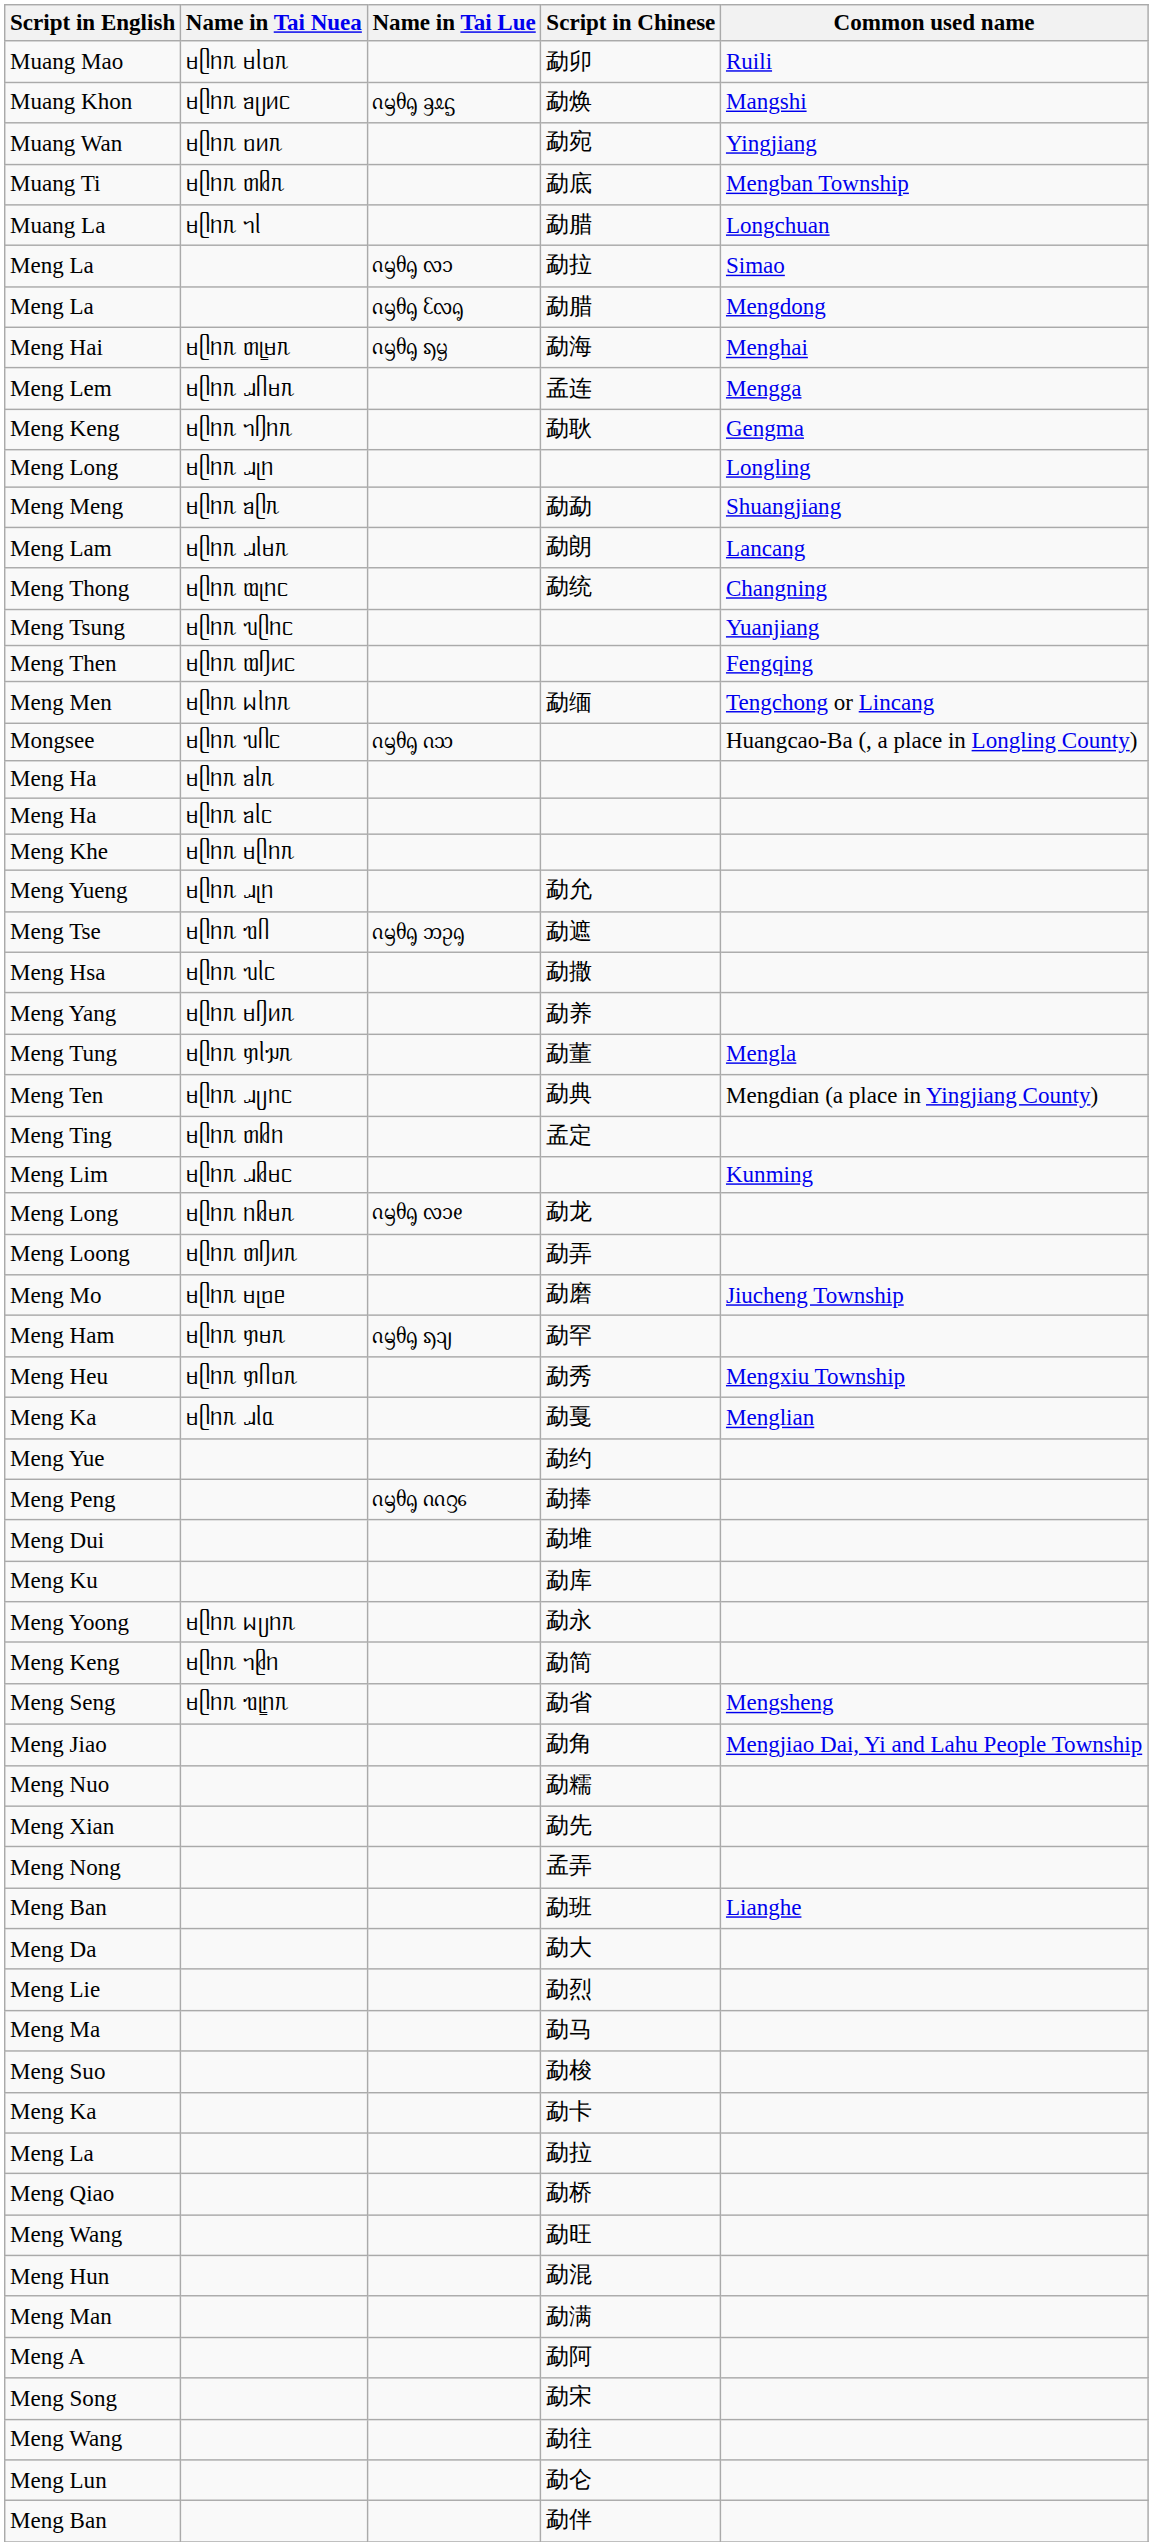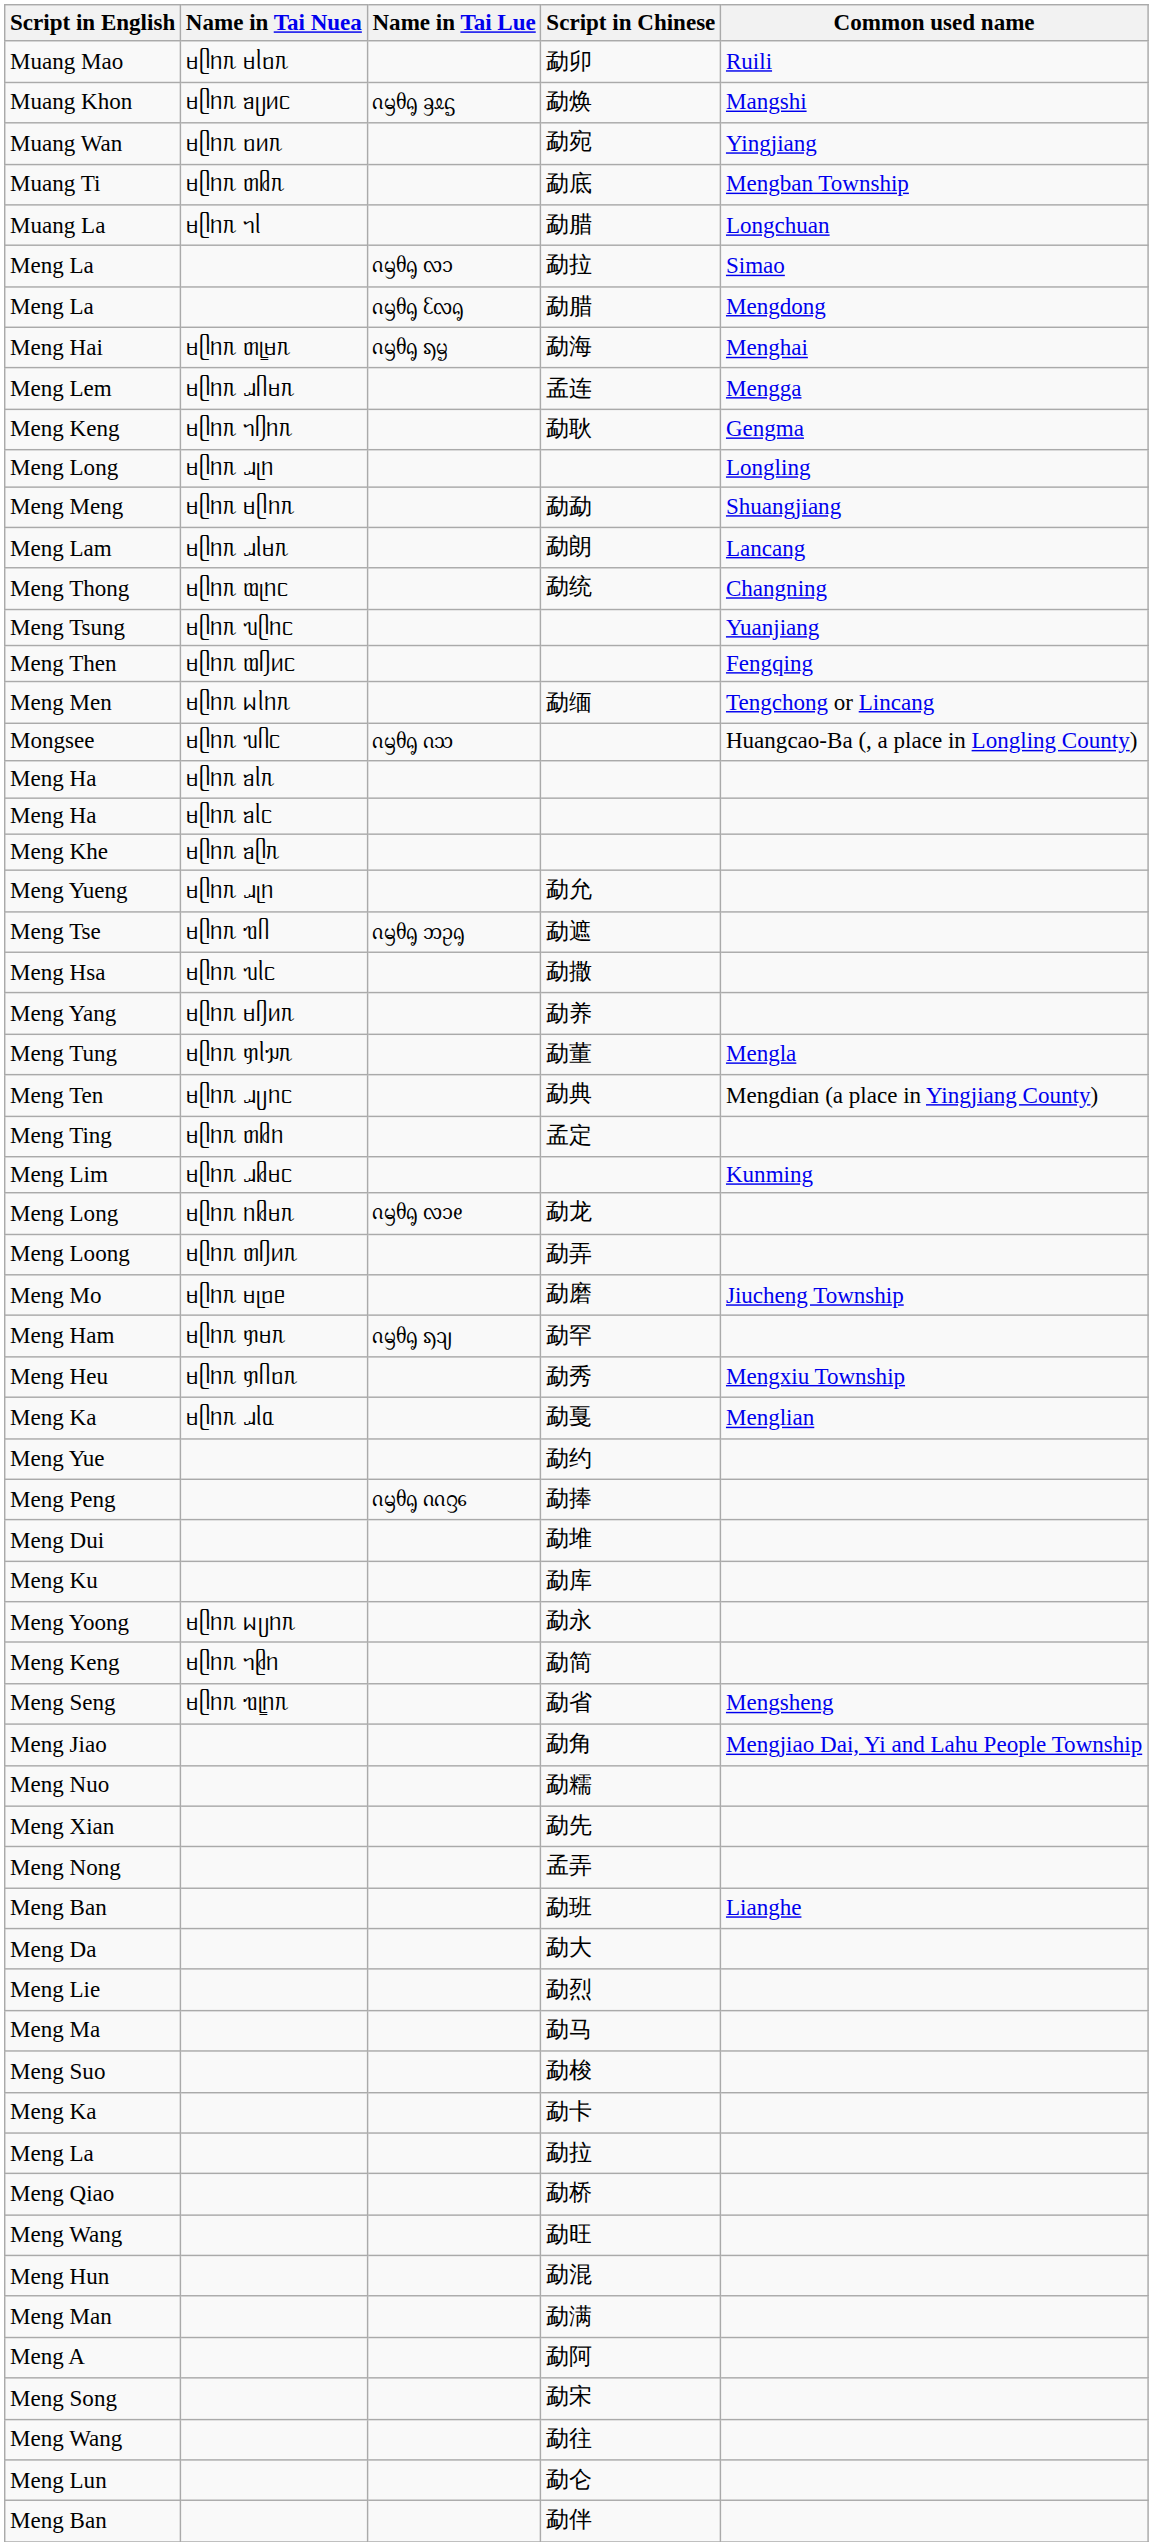 <table class="wikitable">
 <tr>
 <th>Script in English</th>
 <th>Name in <a href='#'>Tai Nuea</a></th>
 <th>Name in <a href='#'>Tai Lue</a></th>
 <th>Script in Chinese</th>
 <th>Common used name</th>
 </tr>
 <tr>
 <td>Muang Mao</td>
 <td>ᥛᥫᥒᥰ ᥛᥣᥝᥰ</td>
 <td></td>
 <td>勐卯</td>
 <td><a href='#'>Ruili</a></td>
 </tr>
 <tr>
 <td>Muang Khon</td>
 <td>ᥛᥫᥒᥰ ᥑᥩᥢᥴ</td>
 <td>ᦵᦙᦲᧂ ᦃᦸᧃ</td>
 <td>勐焕</td>
 <td><a href='#'>Mangshi</a></td>
 </tr>
 <tr>
 <td>Muang Wan</td>
 <td>ᥛᥫᥒᥰ ᥝᥢᥰ</td>
 <td></td>
 <td>勐宛</td>
 <td><a href='#'>Yingjiang</a></td>
 </tr>
 <tr>
 <td>Muang Ti</td>
 <td>ᥛᥫᥒᥰ ᥖᥤᥰ</td>
 <td></td>
 <td>勐底</td>
 <td><a href='#'>Mengban Township</a></td>
 </tr>
 <tr>
 <td>Muang La</td>
 <td>ᥛᥫᥒᥰ ᥐᥣ</td>
 <td></td>
 <td>勐腊</td>
 <td><a href='#'>Longchuan</a></td>
 </tr>
 <tr>
 <td>Meng La</td>
 <td></td>
 <td>ᦵᦙᦲᧂ ᦟᦱ</td>
 <td>勐拉</td>
 <td><a href='#'>Simao</a></td>
 </tr>
 <tr>
 <td>Meng La</td>
 <td></td>
 <td>ᦵᦙᦲᧂ ᦷᦟᧂ</td>
 <td>勐腊</td>
 <td><a href='#'>Mengdong</a></td>
 </tr>
 <tr>
 <td>Meng Hai</td>
 <td>ᥛᥫᥒᥰ ᥖᥧᥛᥰ</td>
 <td>ᦵᦙᦲᧂ ᦣᧄ</td>
 <td>勐海</td>
 <td><a href='#'>Menghai</a></td>
 </tr>
 <tr>
 <td>Meng Lem</td>
 <td>ᥛᥫᥒᥰ ᥘᥥᥛᥰ</td>
 <td></td>
 <td>孟连</td>
 <td><a href='#'>Mengga</a></td>
 </tr>
 <tr>
 <td>Meng Keng</td>
 <td>ᥛᥫᥒᥰ ᥐᥦᥒᥰ</td>
 <td></td>
 <td>勐耿</td>
 <td><a href='#'>Gengma</a></td>
 </tr>
 <tr>
 <td>Meng Long</td>
 <td>ᥛᥫᥒᥰ ᥘᥨᥒ</td>
 <td></td>
 <td></td>
 <td><a href='#'>Longling</a></td>
 </tr>
 <tr>
 <td>Meng Meng</td>
-<td>ᥛᥫᥒᥰ ᥑᥫᥰ</td>
+<td>ᥛᥫᥒᥰ ᥛᥫᥒᥰ</td>
 <td></td>
 <td>勐勐</td>
 <td><a href='#'>Shuangjiang</a></td>
 </tr>
 <tr>
 <td>Meng Lam</td>
 <td>ᥛᥫᥒᥰ ᥘᥣᥛᥰ</td>
 <td></td>
 <td>勐朗</td>
 <td><a href='#'>Lancang</a></td>
 </tr>
 <tr>
 <td>Meng Thong</td>
 <td>ᥛᥫᥒᥰ ᥗᥨᥒᥴ</td>
 <td></td>
 <td>勐统</td>
 <td><a href='#'>Changning</a></td>
 </tr>
 <tr>
 <td>Meng Tsung</td>
 <td>ᥛᥫᥒᥰ ᥔᥫᥒᥴ</td>
 <td></td>
 <td></td>
 <td><a href='#'>Yuanjiang</a></td>
 </tr>
 <tr>
 <td>Meng Then</td>
 <td>ᥛᥫᥒᥰ ᥗᥦᥢᥴ</td>
 <td></td>
 <td></td>
 <td><a href='#'>Fengqing</a></td>
 </tr>
 <tr>
 <td>Meng Men</td>
 <td>ᥛᥫᥒᥰ ᥕᥣᥒᥰ</td>
 <td></td>
 <td>勐缅</td>
 <td><a href='#'>Tengchong</a> or <a href='#'>Lincang</a></td>
 </tr>
 <tr>
 <td>Mongsee</td>
 <td>ᥛᥫᥒᥰ ᥔᥥᥴ</td>
 <td>ᦵᦙᦲᧂ ᦵᦉ</td>
 <td></td>
 <td>Huangcao-Ba (, a place in <a href='#'>Longling County</a>)</td>
 </tr>
 <tr>
 <td>Meng Ha</td>
 <td>ᥛᥫᥒᥰ ᥑᥣᥰ</td>
 <td></td>
 <td></td>
 <td></td>
 </tr>
 <tr>
 <td>Meng Ha</td>
 <td>ᥛᥫᥒᥰ ᥑᥣᥴ</td>
 <td></td>
 <td></td>
 <td></td>
 </tr>
 <tr>
 <td>Meng Khe</td>
-<td>ᥛᥫᥒᥰ ᥛᥫᥒᥰ</td>
+<td>ᥛᥫᥒᥰ ᥑᥫᥰ</td>
 <td></td>
 <td></td>
 <td></td>
 </tr>
 <tr>
 <td>Meng Yueng</td>
 <td>ᥛᥫᥒᥰ ᥘᥨᥒ</td>
 <td></td>
 <td>勐允</td>
 <td></td>
 </tr>
 <tr>
 <td>Meng Tse</td>
 <td>ᥛᥫᥒᥰ ᥓᥥ</td>
 <td>ᦵᦙᦲᧂ ᦘᦳᧂ</td>
 <td>勐遮</td>
 <td></td>
 </tr>
 <tr>
 <td>Meng Hsa</td>
 <td>ᥛᥫᥒᥰ ᥔᥣᥴ</td>
 <td></td>
 <td>勐撒</td>
 <td></td>
 </tr>
 <tr>
 <td>Meng Yang</td>
 <td>ᥛᥫᥒᥰ ᥛᥦᥢᥰ</td>
 <td></td>
 <td>勐养</td>
 <td></td>
 </tr>
 <tr>
 <td>Meng Tung</td>
 <td>ᥛᥫᥒᥰ ᥞᥣᥭᥰ</td>
 <td></td>
 <td>勐董</td>
 <td><a href='#'>Mengla</a></td>
 </tr>
 <tr>
 <td>Meng Ten</td>
 <td>ᥛᥫᥒᥰ ᥘᥩᥒᥴ</td>
 <td></td>
 <td>勐典</td>
 <td>Mengdian (a place in <a href='#'>Yingjiang County</a>)</td>
 </tr>
 <tr>
 <td>Meng Ting</td>
 <td>ᥛᥫᥒᥰ ᥖᥤᥒ</td>
 <td></td>
 <td>孟定</td>
 <td></td>
 </tr>
 <tr>
 <td>Meng Lim</td>
 <td>ᥛᥫᥒᥰ ᥘᥤᥛᥴ</td>
 <td></td>
 <td></td>
 <td><a href='#'>Kunming</a></td>
 </tr>
 <tr>
 <td>Meng Long</td>
 <td>ᥛᥫᥒᥰ ᥒᥤᥛᥰ</td>
 <td>ᦵᦙᦲᧂ ᦟᦱᧉ</td>
 <td>勐龙</td>
 <td></td>
 </tr>
 <tr>
 <td>Meng Loong</td>
 <td>ᥛᥫᥒᥰ ᥖᥦᥢᥰ</td>
 <td></td>
 <td>勐弄</td>
 <td></td>
 </tr>
 <tr>
 <td>Meng Mo</td>
 <td>ᥛᥫᥒᥰ ᥛᥨᥝᥱ</td>
 <td></td>
 <td>勐磨</td>
 <td><a href='#'>Jiucheng Township</a></td>
 </tr>
 <tr>
 <td>Meng Ham</td>
 <td>ᥛᥫᥒᥰ ᥞᥛᥰ</td>
 <td>ᦵᦙᦲᧂ ᦣᦻ</td>
 <td>勐罕</td>
 <td></td>
 </tr>
 <tr>
 <td>Meng Heu</td>
 <td>ᥛᥫᥒᥰ ᥞᥥᥝᥰ</td>
 <td></td>
 <td>勐秀</td>
 <td><a href='#'>Mengxiu Township</a></td>
 </tr>
 <tr>
 <td>Meng Ka</td>
 <td>ᥛᥫᥒᥰ ᥘᥣᥲ</td>
 <td></td>
 <td>勐戛</td>
 <td><a href='#'>Menglian</a></td>
 </tr>
 <tr>
 <td>Meng Yue</td>
 <td></td>
 <td></td>
 <td>勐约</td>
 <td></td>
 </tr>
 <tr>
 <td>Meng Peng</td>
 <td></td>
 <td>ᦵᦙᦲᧂ ᦵᦵᦋᧈ</td>
 <td>勐捧</td>
 <td></td>
 </tr>
 <tr>
 <td>Meng Dui</td>
 <td></td>
 <td></td>
 <td>勐堆</td>
 <td></td>
 </tr>
 <tr>
 <td>Meng Ku</td>
 <td></td>
 <td></td>
 <td>勐库</td>
 <td></td>
 </tr>
 <tr>
 <td>Meng Yoong</td>
 <td>ᥛᥫᥒᥰ ᥕᥩᥒᥰ</td>
 <td></td>
 <td>勐永</td>
 <td></td>
 </tr>
 <tr>
 <td>Meng Keng</td>
 <td>ᥛᥫᥒᥰ ᥐᥪᥒ</td>
 <td></td>
 <td>勐简</td>
 <td></td>
 </tr>
 <tr>
 <td>Meng Seng</td>
 <td>ᥛᥫᥒᥰ ᥓᥧᥒᥰ</td>
 <td></td>
 <td>勐省</td>
 <td><a href='#'>Mengsheng</a></td>
 </tr>
 <tr>
 <td>Meng Jiao</td>
 <td></td>
 <td></td>
 <td>勐角</td>
 <td><a href='#'>Mengjiao Dai, Yi and Lahu People Township</a></td>
 </tr>
 <tr>
 <td>Meng Nuo</td>
 <td></td>
 <td></td>
 <td>勐糯</td>
 <td></td>
 </tr>
 <tr>
 <td>Meng Xian</td>
 <td></td>
 <td></td>
 <td>勐先</td>
 <td></td>
 </tr>
 <tr>
 <td>Meng Nong</td>
 <td></td>
 <td></td>
 <td>孟弄</td>
 <td></td>
 </tr>
 <tr>
 <td>Meng Ban</td>
 <td></td>
 <td></td>
 <td>勐班</td>
 <td><a href='#'>Lianghe</a></td>
 </tr>
 <tr>
 <td>Meng Da</td>
 <td></td>
 <td></td>
 <td>勐大</td>
 <td></td>
 </tr>
 <tr>
 <td>Meng Lie</td>
 <td></td>
 <td></td>
 <td>勐烈</td>
 <td></td>
 </tr>
 <tr>
 <td>Meng Ma</td>
 <td></td>
 <td></td>
 <td>勐马</td>
 <td></td>
 </tr>
 <tr>
 <td>Meng Suo</td>
 <td></td>
 <td></td>
 <td>勐梭</td>
 <td></td>
 </tr>
 <tr>
 <td>Meng Ka</td>
 <td></td>
 <td></td>
 <td>勐卡</td>
 <td></td>
 </tr>
 <tr>
 <td>Meng La</td>
 <td></td>
 <td></td>
 <td>勐拉</td>
 <td></td>
 </tr>
 <tr>
 <td>Meng Qiao</td>
 <td></td>
 <td></td>
 <td>勐桥</td>
 <td></td>
 </tr>
 <tr>
 <td>Meng Wang</td>
 <td></td>
 <td></td>
 <td>勐旺</td>
 <td></td>
 </tr>
 <tr>
 <td>Meng Hun</td>
 <td></td>
 <td></td>
 <td>勐混</td>
 <td></td>
 </tr>
 <tr>
 <td>Meng Man</td>
 <td></td>
 <td></td>
 <td>勐满</td>
 <td></td>
 </tr>
 <tr>
 <td>Meng A</td>
 <td></td>
 <td></td>
 <td>勐阿</td>
 <td></td>
 </tr>
 <tr>
 <td>Meng Song</td>
 <td></td>
 <td></td>
 <td>勐宋</td>
 <td></td>
 </tr>
 <tr>
 <td>Meng Wang</td>
 <td></td>
 <td></td>
 <td>勐往</td>
 <td></td>
 </tr>
 <tr>
 <td>Meng Lun</td>
 <td></td>
 <td></td>
 <td>勐仑</td>
 <td></td>
 </tr>
 <tr>
 <td>Meng Ban</td>
 <td></td>
 <td></td>
 <td>勐伴</td>
 <td></td>
 </tr>
 </table>
